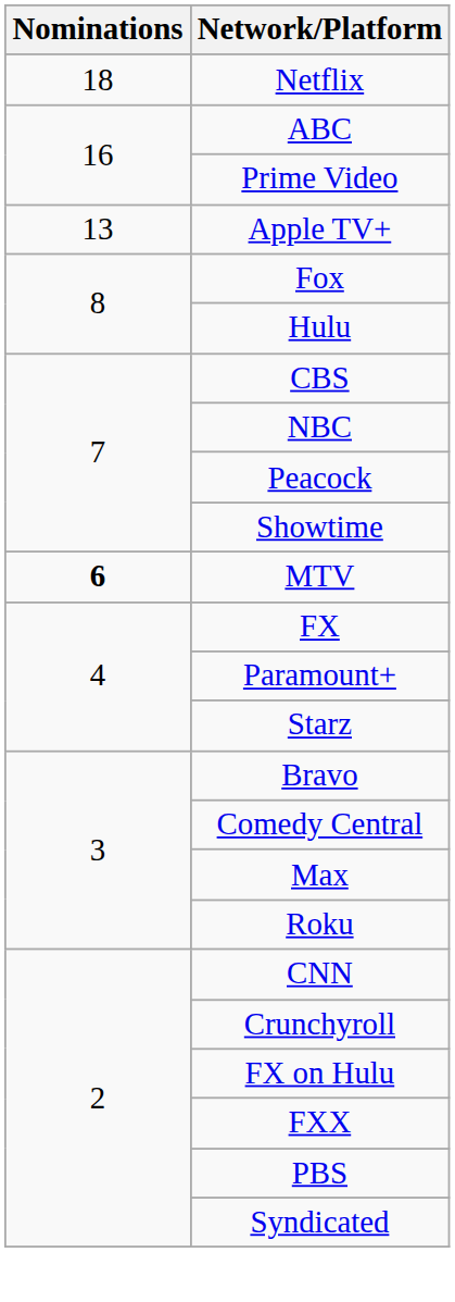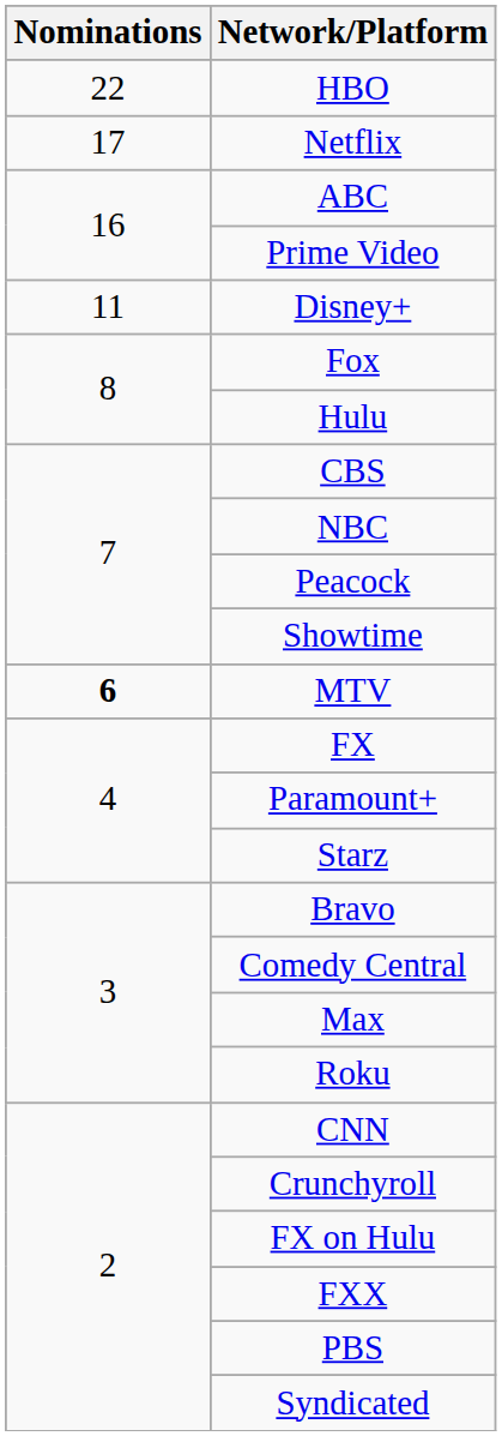 <table class="wikitable floatright" style="text-align:center;">
 <tr>
 <th scope="col" style="width:55px;">Nominations</th>
 <th scope="col" style="text-align:center;">Network/Platform</th>
 </tr>
 <tr>
-<td style="text-align:center">18</td>
+<td style="text-align:center">22</td>
+<td><a href='#'>HBO</a></td>
+</tr>
+<tr>
+<td style="text-align:center">17</td>
 <td><a href='#'>Netflix</a></td>
 </tr>
 <tr>
 <td rowspan="2" style="text-align:center">16</td>
 <td><a href='#'>ABC</a></td>
 </tr>
 <tr>
 <td><a href='#'>Prime Video</a></td>
 </tr>
 <tr>
-<td style="text-align:center">13</td>
-<td><a href='#'>Apple TV+</a></td>
+<td style="text-align:center">11</td>
+<td><a href='#'>Disney+</a></td>
 </tr>
 <tr>
 <td rowspan="2" style="text-align:center">8</td>
 <td><a href='#'>Fox</a></td>
 </tr>
 <tr>
 <td><a href='#'>Hulu</a></td>
 </tr>
 <tr>
 <td rowspan="4" style="text-align:center">7</td>
 <td><a href='#'>CBS</a></td>
 </tr>
 <tr>
 <td><a href='#'>NBC</a></td>
 </tr>
 <tr>
 <td><a href='#'>Peacock</a></td>
 </tr>
 <tr>
 <td><a href='#'>Showtime</a></td>
 </tr>
 <tr>
 <td style="text-align:center"><strong>6</strong></td>
 <td><a href='#'>MTV</a></td>
 </tr>
 <tr>
 <td rowspan="3" style="text-align:center">4</td>
 <td><a href='#'>FX</a></td>
 </tr>
 <tr>
 <td><a href='#'>Paramount+</a></td>
 </tr>
 <tr>
 <td><a href='#'>Starz</a></td>
 </tr>
 <tr>
 <td rowspan="4" style="text-align:center">3</td>
 <td><a href='#'>Bravo</a></td>
 </tr>
 <tr>
 <td><a href='#'>Comedy Central</a></td>
 </tr>
 <tr>
 <td><a href='#'>Max</a></td>
 </tr>
 <tr>
 <td><a href='#'>Roku</a></td>
 </tr>
 <tr>
 <td rowspan="6" style="text-align:center">2</td>
 <td><a href='#'>CNN</a></td>
 </tr>
 <tr>
 <td><a href='#'>Crunchyroll</a></td>
 </tr>
 <tr>
 <td><a href='#'>FX on Hulu</a></td>
 </tr>
 <tr>
 <td><a href='#'>FXX</a></td>
 </tr>
 <tr>
 <td><a href='#'>PBS</a></td>
 </tr>
 <tr>
 <td><a href='#'>Syndicated</a></td>
 </tr>
 </table>
